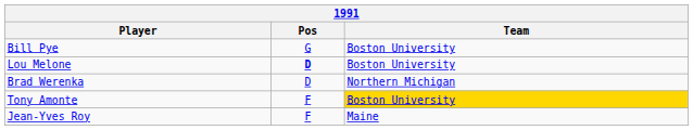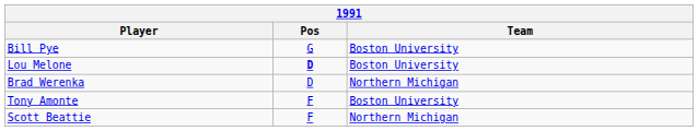 <table class="wikitable" width=95%>
 <tr>
 <th colspan=3><a href='#'>1991</a></th>
 </tr>
 <tr>
 <th>Player</th>
 <th>Pos</th>
 <th>Team</th>
 </tr>
 <tr>
 <td><a href='#'>Bill Pye</a></td>
 <td style="text-align:center;"><a href='#'>G</a></td>
 <td><a href='#'>Boston University</a></td>
 </tr>
 <tr>
 <td><a href='#'>Lou Melone</a></td>
 <td style="text-align:center;"><strong><a href='#'>D</a></strong></td>
 <td><a href='#'>Boston University</a></td>
 </tr>
 <tr>
 <td><a href='#'>Brad Werenka</a></td>
 <td style="text-align:center;"><a href='#'>D</a></td>
 <td><a href='#'>Northern Michigan</a></td>
 </tr>
 <tr>
 <td><a href='#'>Tony Amonte</a></td>
 <td style="text-align:center;"><a href='#'>F</a></td>
-<td style="background: gold;"><a href='#'>Boston University</a></td>
+<td><a href='#'>Boston University</a></td>
 </tr>
 <tr>
-<td><a href='#'>Jean-Yves Roy</a></td>
+<td><a href='#'>Scott Beattie</a></td>
 <td style="text-align:center;"><a href='#'>F</a></td>
-<td><a href='#'>Maine</a></td>
+<td><a href='#'>Northern Michigan</a></td>
 </tr>
 </table>
